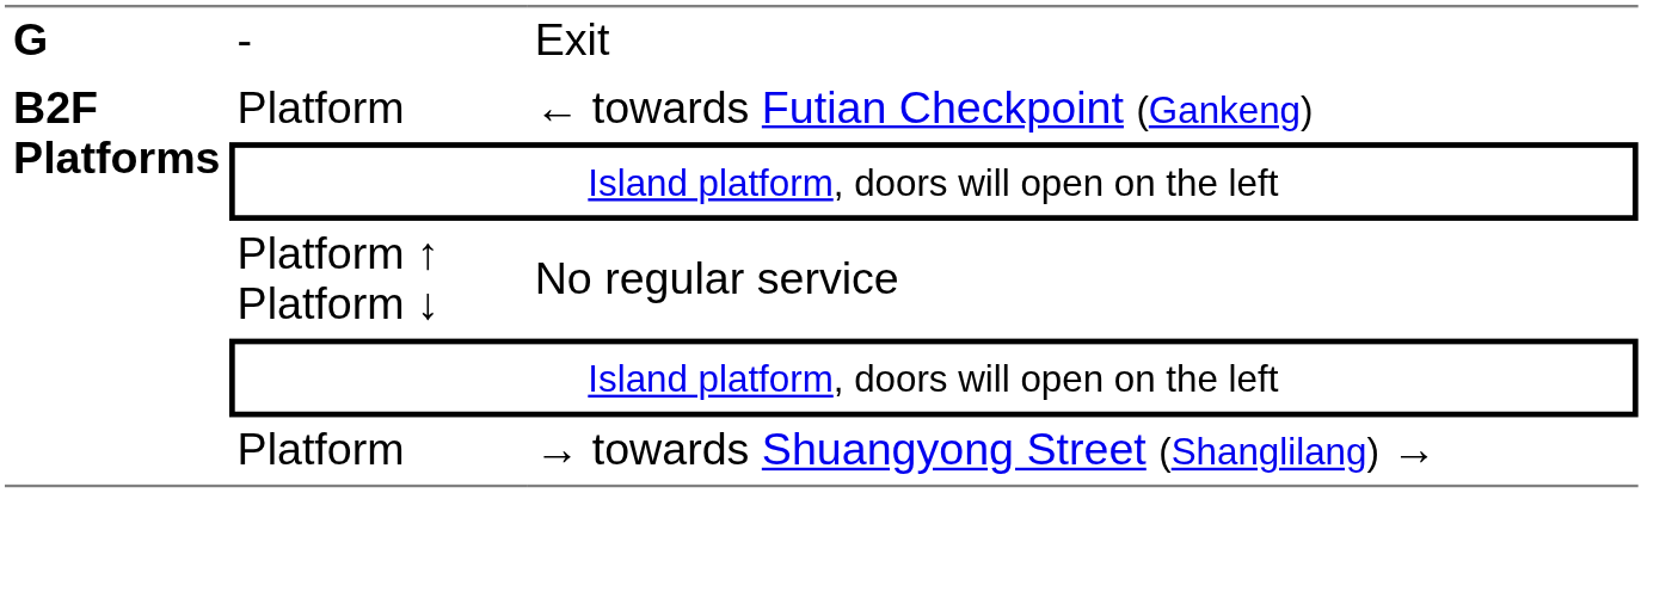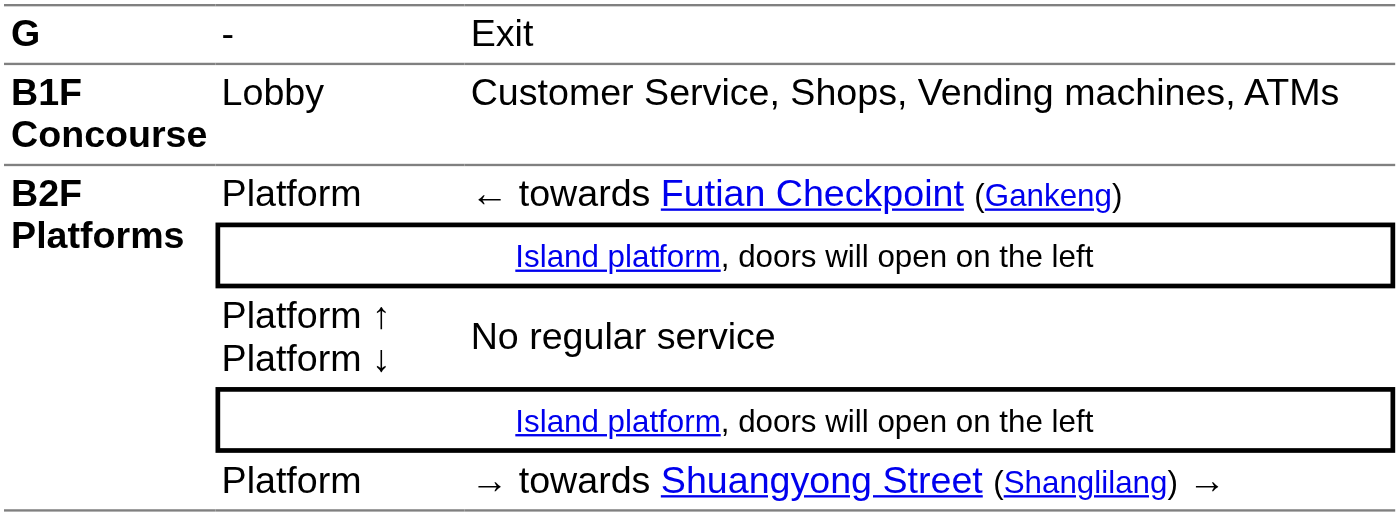 <table table border=0 cellspacing=0 cellpadding=3>
 <tr>
 <td style="border-top:solid 1px gray;" width=50 valign=top><strong>G</strong></td>
 <td style="border-top:solid 1px gray;" width=100 valign=top>-</td>
 <td style="border-top:solid 1px gray;" width=390 valign=top>Exit</td>
+</tr>
+<tr>
+<td style="border-bottom:solid 1px gray; border-top:solid 1px gray;" valign=top width=50><strong>B1F<br>Concourse</strong></td>
+<td style="border-bottom:solid 1px gray; border-top:solid 1px gray;" valign=top width=100>Lobby</td>
+<td style="border-bottom:solid 1px gray; border-top:solid 1px gray;" valign=top width=390>Customer Service, Shops, Vending machines, ATMs</td>
 </tr>
 <tr>
 <td style="border-bottom:solid 1px gray;" rowspan="5" valign=top><strong>B2F<br>Platforms</strong></td>
 <td>Platform</td>
 <td>←  towards <a href='#'>Futian Checkpoint</a> <small>(<a href='#'>Gankeng</a>)</small></td>
 </tr>
 <tr>
 <td style="border-right:solid 2px black;border-left:solid 2px black;border-top:solid 2px black;border-bottom:solid 2px black;text-align:center;" colspan=2><small><a href='#'>Island platform</a>, doors will open on the left</small></td>
 </tr>
 <tr>
 <td>Platform <strong>↑</strong><br>Platform <strong>↓</strong></td>
 <td>No regular service</td>
 </tr>
 <tr>
 <td style="border-right:solid 2px black;border-left:solid 2px black;border-top:solid 2px black;border-bottom:solid 2px black;text-align:center;" colspan=2><small><a href='#'>Island platform</a>, doors will open on the left</small></td>
 </tr>
 <tr>
 <td style="border-bottom:solid 1px gray;">Platform</td>
 <td style="border-bottom:solid 1px gray;"><span>→</span>  towards <a href='#'>Shuangyong Street</a> <small>(<a href='#'>Shanglilang</a>)</small> →</td>
 </tr>
 </table>
